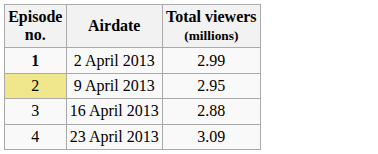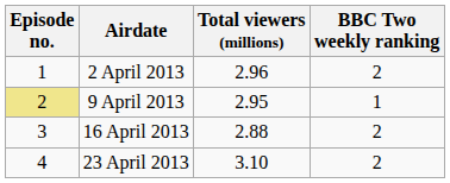 <table class="wikitable" style="text-align:center;">
 <tr>
 <th>Episode<br>no.</th>
 <th>Airdate</th>
 <th>Total viewers<br><small>(millions)</small></th>
+<th>BBC Two<br>weekly ranking</th>
 </tr>
 <tr>
-<td><strong>1</strong></td>
+<td>1</td>
 <td>2 April 2013</td>
-<td>2.99</td>
+<td>2.96</td>
+<td>2</td>
 </tr>
 <tr>
 <td style="background: khaki;">2</td>
 <td>9 April 2013</td>
 <td>2.95</td>
+<td>1</td>
 </tr>
 <tr>
 <td>3</td>
 <td>16 April 2013</td>
 <td>2.88</td>
+<td>2</td>
 </tr>
 <tr>
 <td>4</td>
 <td>23 April 2013</td>
-<td>3.09</td>
+<td>3.10</td>
+<td>2</td>
 </tr>
 </table>
